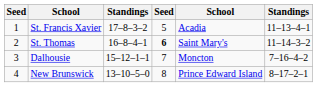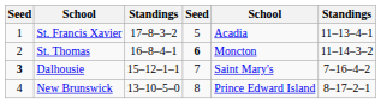 <table class="wikitable">
 <tr>
 <th>Seed</th>
 <th>School</th>
 <th>Standings</th>
 <th>Seed</th>
 <th>School</th>
 <th>Standings</th>
 </tr>
 <tr>
 <td align=center>1</td>
 <td><a href='#'>St. Francis Xavier</a></td>
 <td align=center>17–8–3–2</td>
 <td align=center>5</td>
 <td><a href='#'>Acadia</a></td>
 <td align=center>11–13–4–1</td>
 </tr>
 <tr>
 <td align=center>2</td>
 <td><a href='#'>St. Thomas</a></td>
 <td align=center>16–8–4–1</td>
 <td align=center><strong>6</strong></td>
-<td><a href='#'>Saint Mary's</a></td>
+<td><a href='#'>Moncton</a></td>
 <td align=center>11–14–3–2</td>
 </tr>
 <tr>
-<td align=center>3</td>
+<td align=center><strong>3</strong></td>
 <td><a href='#'>Dalhousie</a></td>
 <td align=center>15–12–1–1</td>
 <td align=center>7</td>
-<td><a href='#'>Moncton</a></td>
+<td><a href='#'>Saint Mary's</a></td>
 <td align=center>7–16–4–2</td>
 </tr>
 <tr>
 <td align=center>4</td>
 <td><a href='#'>New Brunswick</a></td>
 <td align=center>13–10–5–0</td>
 <td align=center>8</td>
 <td><a href='#'>Prince Edward Island</a></td>
 <td align=center>8–17–2–1</td>
 </tr>
 </table>
